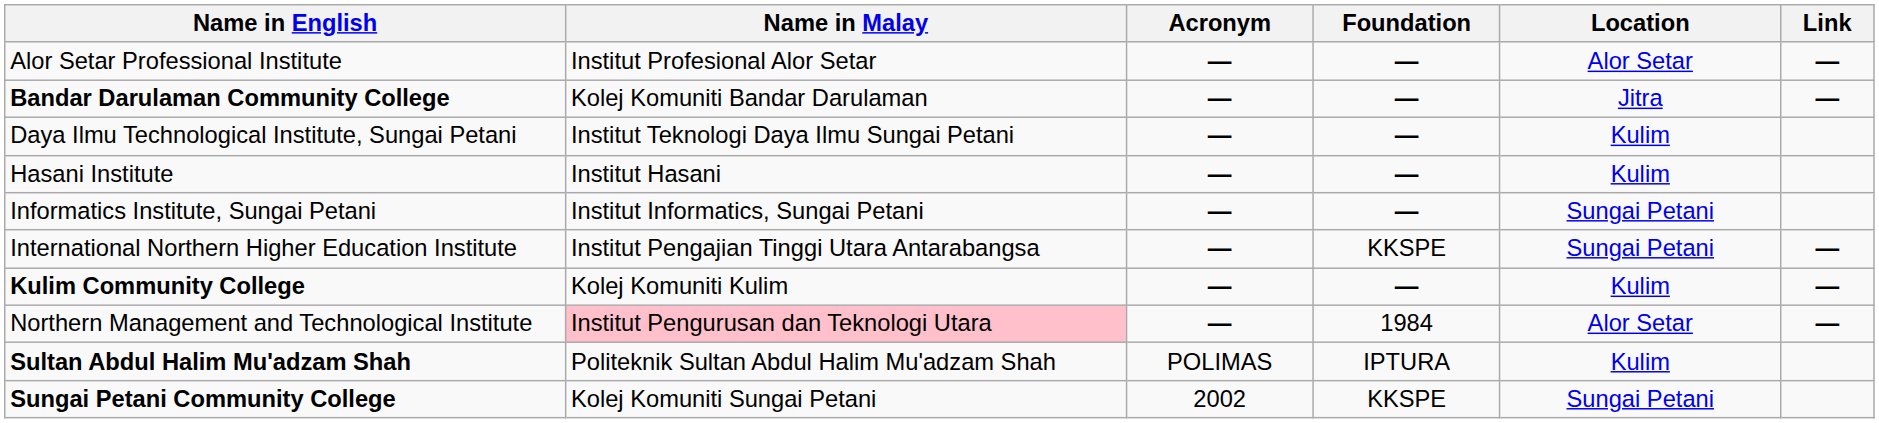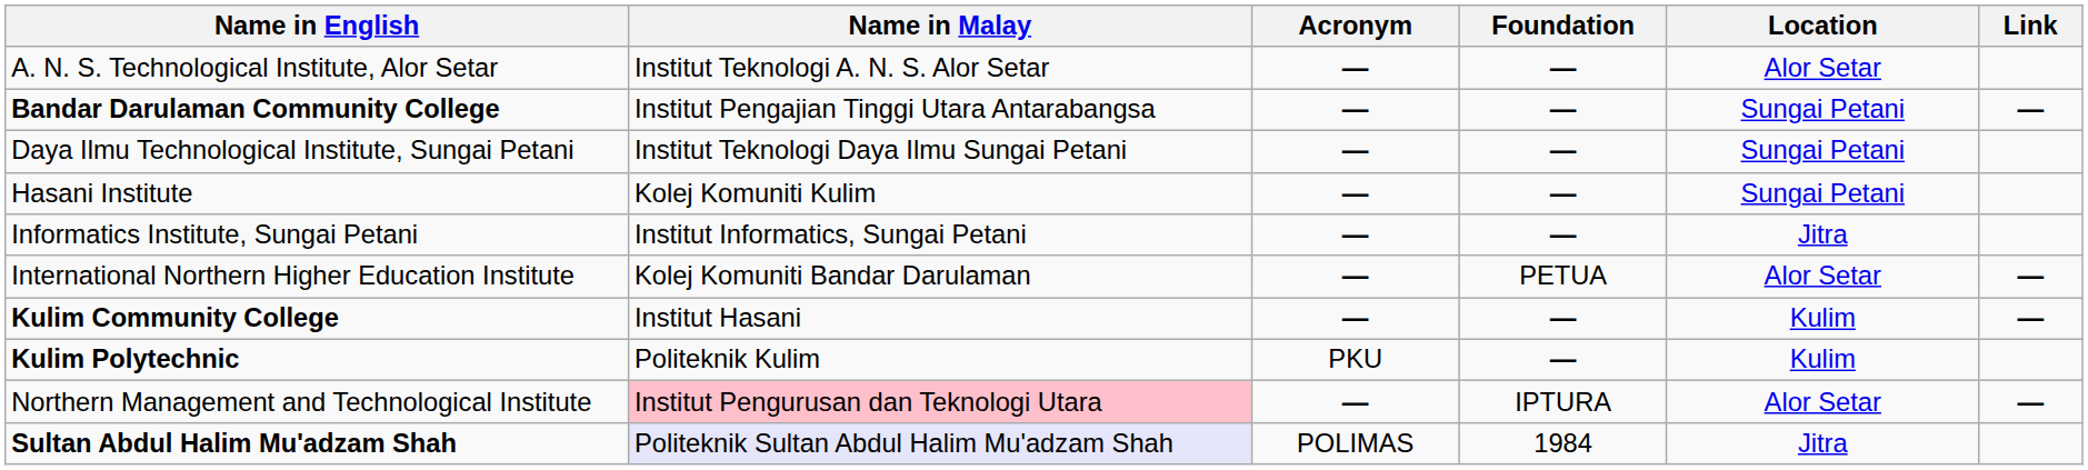 <table class="wikitable sortable" width="100%">
 <tr>
 <th>Name in <a href='#'>English</a></th>
 <th>Name in <a href='#'>Malay</a></th>
 <th>Acronym</th>
 <th>Foundation</th>
 <th>Location</th>
 <th class="unsortable">Link</th>
 </tr>
 <tr>
-<td width="30%" valign="top">Alor Setar Professional Institute</td>
-<td width="30%" valign="top">Institut Profesional Alor Setar</td>
+<td width="30%" valign="top">A. N. S. Technological Institute, Alor Setar</td>
+<td width="30%" valign="top">Institut Teknologi A. N. S. Alor Setar</td>
 <td width="10%" align="center" valign="top"><strong>—</strong></td>
 <td width="10%" align="center" valign="top"><strong>—</strong></td>
 <td width="15%" align="center" valign="top"><a href='#'>Alor Setar</a></td>
-<td width="5%" align="center" valign="top"><strong>—</strong></td>
+<td width="5%" align="center" valign="top"></td>
 </tr>
 <tr>
 <td width="30%" valign="top"><strong>Bandar Darulaman Community College</strong></td>
-<td width="30%" valign="top">Kolej Komuniti Bandar Darulaman</td>
+<td width="30%" valign="top">Institut Pengajian Tinggi Utara Antarabangsa</td>
 <td width="10%" align="center" valign="top"><strong>—</strong></td>
 <td width="10%" align="center" valign="top"><strong>—</strong></td>
-<td width="15%" align="center" valign="top"><a href='#'>Jitra</a></td>
+<td width="15%" align="center" valign="top"><a href='#'>Sungai Petani</a></td>
 <td width="5%" align="center" valign="top"><strong>—</strong></td>
 </tr>
 <tr>
 <td width="30%" valign="top">Daya Ilmu Technological Institute, Sungai Petani</td>
 <td width="30%" valign="top">Institut Teknologi Daya Ilmu Sungai Petani</td>
 <td width="10%" align="center" valign="top"><strong>—</strong></td>
 <td width="10%" align="center" valign="top"><strong>—</strong></td>
-<td width="15%" align="center" valign="top"><a href='#'>Kulim</a></td>
+<td width="15%" align="center" valign="top"><a href='#'>Sungai Petani</a></td>
 <td width="5%" align="center" valign="top"></td>
 </tr>
 <tr>
 <td width="30%" valign="top">Hasani Institute</td>
-<td width="30%" valign="top">Institut Hasani</td>
+<td width="30%" valign="top">Kolej Komuniti Kulim</td>
 <td width="10%" align="center" valign="top"><strong>—</strong></td>
 <td width="10%" align="center" valign="top"><strong>—</strong></td>
-<td width="15%" align="center" valign="top"><a href='#'>Kulim</a></td>
+<td width="15%" align="center" valign="top"><a href='#'>Sungai Petani</a></td>
 <td width="5%" align="center" valign="top"></td>
 </tr>
 <tr>
 <td width="30%" valign="top">Informatics Institute, Sungai Petani</td>
 <td width="30%" valign="top">Institut Informatics, Sungai Petani</td>
 <td width="10%" align="center" valign="top"><strong>—</strong></td>
 <td width="10%" align="center" valign="top"><strong>—</strong></td>
-<td width="15%" align="center" valign="top"><a href='#'>Sungai Petani</a></td>
+<td width="15%" align="center" valign="top"><a href='#'>Jitra</a></td>
 <td width="5%" align="center" valign="top"></td>
 </tr>
 <tr>
 <td width="30%" valign="top">International Northern Higher Education Institute</td>
-<td width="30%" valign="top">Institut Pengajian Tinggi Utara Antarabangsa</td>
+<td width="30%" valign="top">Kolej Komuniti Bandar Darulaman</td>
 <td width="10%" align="center" valign="top"><strong>—</strong></td>
-<td width="10%" align="center" valign="top">KKSPE</td>
-<td width="15%" align="center" valign="top"><a href='#'>Sungai Petani</a></td>
+<td width="10%" align="center" valign="top">PETUA</td>
+<td width="15%" align="center" valign="top"><a href='#'>Alor Setar</a></td>
 <td width="5%" align="center" valign="top"><strong>—</strong></td>
 </tr>
 <tr>
 <td width="30%" valign="top"><strong>Kulim Community College</strong></td>
-<td width="30%" valign="top">Kolej Komuniti Kulim</td>
+<td width="30%" valign="top">Institut Hasani</td>
 <td width="10%" align="center" valign="top"><strong>—</strong></td>
 <td width="10%" align="center" valign="top"><strong>—</strong></td>
 <td width="15%" align="center" valign="top"><a href='#'>Kulim</a></td>
 <td width="5%" align="center" valign="top"><strong>—</strong></td>
 </tr>
 <tr>
+<td width="30%" valign="top"><strong>Kulim Polytechnic</strong></td>
+<td width="30%" valign="top">Politeknik Kulim</td>
+<td width="10%" align="center" valign="top">PKU</td>
+<td width="10%" align="center" valign="top"><strong>—</strong></td>
+<td width="15%" align="center" valign="top"><a href='#'>Kulim</a></td>
+<td width="5%" align="center" valign="top"></td>
+</tr>
+<tr>
 <td width="30%" valign="top">Northern Management and Technological Institute</td>
 <td width="30%" valign="top" style="background: pink;">Institut Pengurusan dan Teknologi Utara</td>
 <td width="10%" align="center" valign="top"><strong>—</strong></td>
-<td width="10%" align="center" valign="top">1984</td>
+<td width="10%" align="center" valign="top">IPTURA</td>
 <td width="15%" align="center" valign="top"><a href='#'>Alor Setar</a></td>
 <td width="5%" align="center" valign="top"><strong>—</strong></td>
 </tr>
 <tr>
 <td width="30%" valign="top"><strong>Sultan Abdul Halim Mu'adzam Shah</strong></td>
-<td width="30%" valign="top">Politeknik Sultan Abdul Halim Mu'adzam Shah</td>
+<td width="30%" valign="top" style="background: lavender;">Politeknik Sultan Abdul Halim Mu'adzam Shah</td>
 <td width="10%" align="center" valign="top">POLIMAS</td>
-<td width="10%" align="center" valign="top">IPTURA</td>
-<td width="15%" align="center" valign="top"><a href='#'>Kulim</a></td>
-<td width="5%" align="center" valign="top"></td>
-</tr>
-<tr>
-<td width="30%" valign="top"><strong>Sungai Petani Community College</strong></td>
-<td width="30%" valign="top">Kolej Komuniti Sungai Petani</td>
-<td width="10%" align="center" valign="top">2002</td>
-<td width="10%" align="center" valign="top">KKSPE</td>
-<td width="15%" align="center" valign="top"><a href='#'>Sungai Petani</a></td>
+<td width="10%" align="center" valign="top">1984</td>
+<td width="15%" align="center" valign="top"><a href='#'>Jitra</a></td>
 <td width="5%" align="center" valign="top"></td>
 </tr>
 </table>
